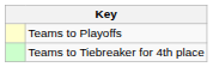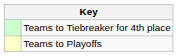 <table class="wikitable" style="text-align: center;">
 <tr>
 <th colspan=2>Key</th>
 </tr>
 <tr>
+<td style="background:#ccffcc; width:20px;"></td>
+<td align=left>Teams to Tiebreaker for 4th place</td>
+</tr>
+<tr>
 <td style="background:#ffffcc; width:20px;"></td>
 <td align=left>Teams to Playoffs</td>
 </tr>
-<tr>
-<td style="background:#ccffcc; width:20px;"></td>
-<td align=left>Teams to Tiebreaker for 4th place</td>
-</tr>
 </table>
